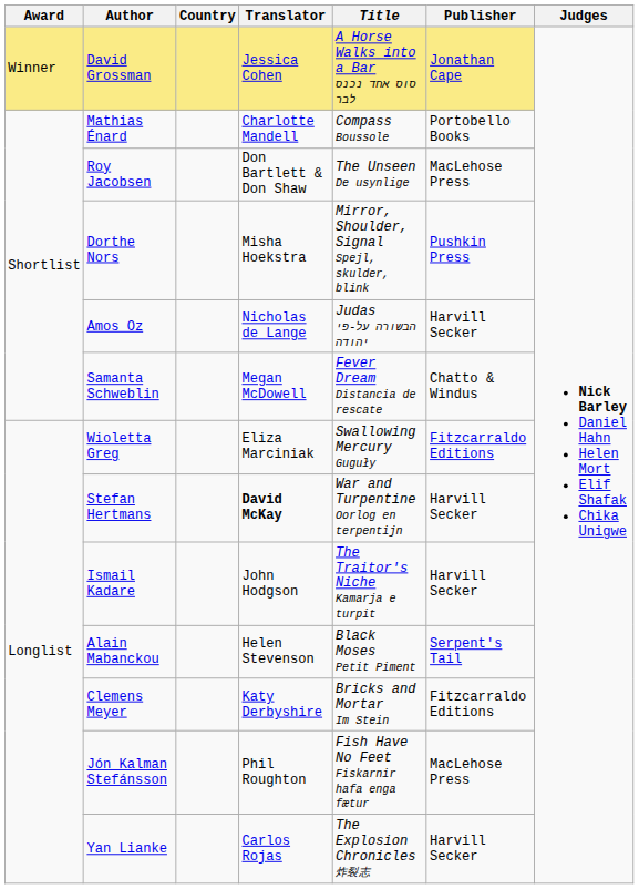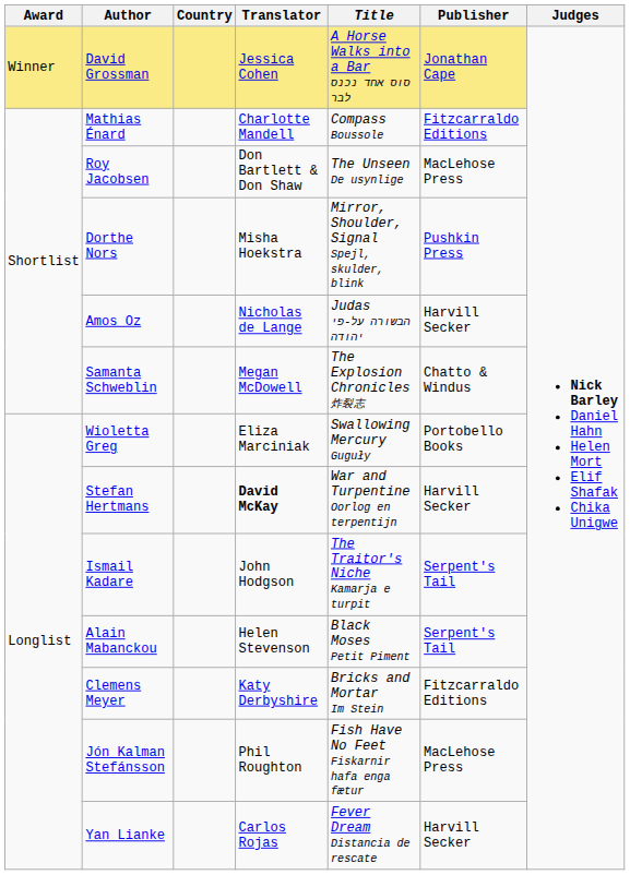 <table class="sortable wikitable" width=%100>
 <tr>
 <th>Award</th>
 <th><strong>Author</strong></th>
 <th><strong>Country</strong></th>
 <th><strong>Translator</strong></th>
 <th><em>Title</em></th>
 <th><strong>Publisher</strong></th>
 <th>Judges</th>
 </tr>
 <tr>
 <td style="background:#FAEB86; color:black">Winner</td>
 <td style="background:#FAEB86; color:black"><a href='#'>David Grossman</a></td>
 <td style="background:#FAEB86; color:black"></td>
 <td style="background:#FAEB86; color:black"><a href='#'>Jessica Cohen</a></td>
 <td style="background:#FAEB86; color:black"><em><a href='#'>A Horse Walks into a Bar</a></em><br><small><em>סוס אחד נכנס לבר</em></small></td>
 <td style="background:#FAEB86; color:black"><a href='#'>Jonathan Cape</a></td>
 <td rowspan="13"><br><ul><li><strong>Nick Barley</strong></li><li><a href='#'>Daniel Hahn</a></li><li><a href='#'>Helen Mort</a></li><li><a href='#'>Elif Shafak</a></li><li><a href='#'>Chika Unigwe</a></li></ul></td>
 </tr>
 <tr>
 <td rowspan="5">Shortlist</td>
 <td><a href='#'>Mathias Énard</a></td>
 <td></td>
 <td><a href='#'>Charlotte Mandell</a></td>
 <td><em>Compass</em><br><small><em>Boussole</em></small></td>
-<td>Portobello Books</td>
+<td><a href='#'>Fitzcarraldo Editions</a></td>
 </tr>
 <tr>
 <td><a href='#'>Roy Jacobsen</a></td>
 <td></td>
 <td>Don Bartlett & Don Shaw</td>
 <td><em>The Unseen</em><br><small><em>De usynlige</em></small></td>
 <td>MacLehose Press</td>
 </tr>
 <tr>
 <td><a href='#'>Dorthe Nors</a></td>
 <td></td>
 <td>Misha Hoekstra</td>
 <td><em>Mirror, Shoulder, Signal</em><br><small><em>Spejl, skulder, blink</em></small></td>
 <td><a href='#'>Pushkin Press</a></td>
 </tr>
 <tr>
 <td><a href='#'>Amos Oz</a></td>
 <td></td>
 <td><a href='#'>Nicholas de Lange</a></td>
 <td><em>Judas</em><br><small><em>הבשורה על-פי יהודה</em></small></td>
 <td>Harvill Secker</td>
 </tr>
 <tr>
 <td><a href='#'>Samanta Schweblin</a></td>
 <td></td>
 <td><a href='#'>Megan McDowell</a></td>
-<td><em><a href='#'>Fever Dream</a></em><br><small><em>Distancia de rescate</em></small></td>
+<td><em>The Explosion Chronicles</em><br><small><em>炸裂志</em></small></td>
 <td>Chatto & Windus</td>
 </tr>
 <tr>
 <td rowspan="7">Longlist</td>
 <td><a href='#'>Wioletta Greg</a></td>
 <td></td>
 <td>Eliza Marciniak</td>
 <td><em>Swallowing Mercury</em><br><small><em>Guguły</em></small></td>
-<td><a href='#'>Fitzcarraldo Editions</a></td>
+<td>Portobello Books</td>
 </tr>
 <tr>
 <td><a href='#'>Stefan Hertmans</a></td>
 <td></td>
 <td><strong>David McKay</strong></td>
 <td><em>War and Turpentine</em><br><small><em>Oorlog en terpentijn</em></small></td>
 <td>Harvill Secker</td>
 </tr>
 <tr>
 <td><a href='#'>Ismail Kadare</a></td>
 <td></td>
 <td>John Hodgson</td>
 <td><em><a href='#'>The Traitor's Niche</a></em><br><small><em>Kamarja e turpit</em></small></td>
-<td>Harvill Secker</td>
+<td><a href='#'>Serpent's Tail</a></td>
 </tr>
 <tr>
 <td><a href='#'>Alain Mabanckou</a></td>
 <td></td>
 <td>Helen Stevenson</td>
 <td><em>Black Moses</em><br><small><em>Petit Piment</em></small></td>
 <td><a href='#'>Serpent's Tail</a></td>
 </tr>
 <tr>
 <td><a href='#'>Clemens Meyer</a></td>
 <td></td>
 <td><a href='#'>Katy Derbyshire</a></td>
 <td><em>Bricks and Mortar</em><br><small><em>Im Stein</em></small></td>
 <td>Fitzcarraldo Editions</td>
 </tr>
 <tr>
 <td><a href='#'>Jón Kalman Stefánsson</a></td>
 <td></td>
 <td>Phil Roughton</td>
 <td><em>Fish Have No Feet</em><br><small><em>Fiskarnir hafa enga fætur</em></small></td>
 <td>MacLehose Press</td>
 </tr>
 <tr>
 <td><a href='#'>Yan Lianke</a></td>
 <td></td>
 <td><a href='#'>Carlos Rojas</a></td>
-<td><em>The Explosion Chronicles</em><br><small><em>炸裂志</em></small></td>
+<td><em><a href='#'>Fever Dream</a></em><br><small><em>Distancia de rescate</em></small></td>
 <td>Harvill Secker</td>
 </tr>
 </table>
